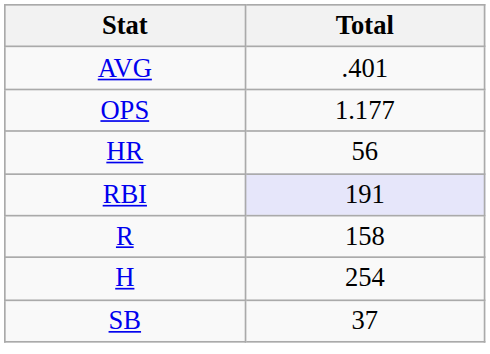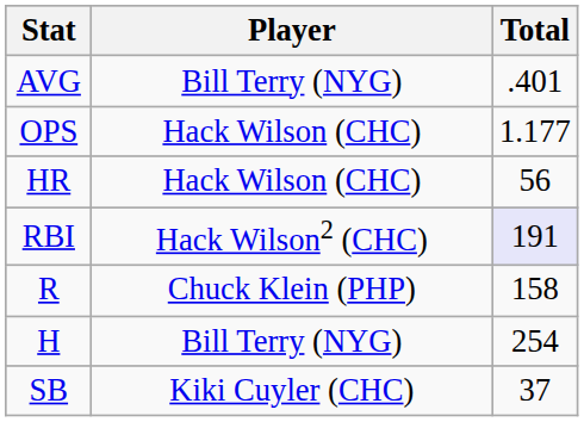 <table class="wikitable" style="text-align:center;">
 <tr>
 <th style="width:15%;">Stat</th>
+<th>Player</th>
 <th style="width:15%;">Total</th>
 </tr>
 <tr>
 <td><a href='#'>AVG</a></td>
+<td><a href='#'>Bill Terry</a> (<a href='#'>NYG</a>)</td>
 <td>.401</td>
 </tr>
 <tr>
 <td><a href='#'>OPS</a></td>
+<td><a href='#'>Hack Wilson</a> (<a href='#'>CHC</a>)</td>
 <td>1.177</td>
 </tr>
 <tr>
 <td><a href='#'>HR</a></td>
+<td><a href='#'>Hack Wilson</a> (<a href='#'>CHC</a>)</td>
 <td>56</td>
 </tr>
 <tr>
 <td><a href='#'>RBI</a></td>
+<td><a href='#'>Hack Wilson</a><sup>2</sup> (<a href='#'>CHC</a>)</td>
 <td style="background: lavender;">191</td>
 </tr>
 <tr>
 <td><a href='#'>R</a></td>
+<td><a href='#'>Chuck Klein</a> (<a href='#'>PHP</a>)</td>
 <td>158</td>
 </tr>
 <tr>
 <td><a href='#'>H</a></td>
+<td><a href='#'>Bill Terry</a> (<a href='#'>NYG</a>)</td>
 <td>254</td>
 </tr>
 <tr>
 <td><a href='#'>SB</a></td>
+<td><a href='#'>Kiki Cuyler</a> (<a href='#'>CHC</a>)</td>
 <td>37</td>
 </tr>
 </table>
